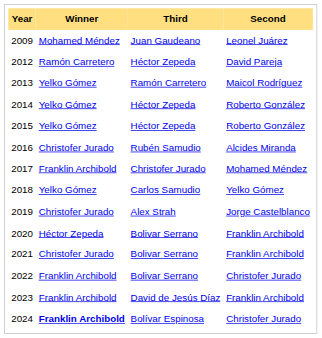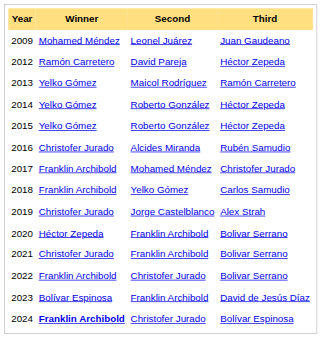 <table cellpadding="4" cellspacing="0"  style="border: 1px solid silver; color: black; margin: 0 0 0.5em 0; background-color: white; padding: 5px; text-align: left; font-size:85%; vertical-align: top; line-height:1.6em;">
 <tr>
 <th scope=col; align="center" bgcolor="FFDF80">Year</th>
 <th scope=col; align="center" bgcolor="FFDF80">Winner</th>
+<th scope=col; align="center" bgcolor="FFDF80">Second</th>
 <th scope=col; align="center" bgcolor="FFDF80">Third</th>
-<th scope=col; align="center" bgcolor="FFDF80">Second</th>
 </tr>
 <tr>
 <td>2009</td>
 <td><a href='#'>Mohamed Méndez</a></td>
+<td><a href='#'>Leonel Juárez</a></td>
 <td><a href='#'>Juan Gaudeano</a></td>
-<td><a href='#'>Leonel Juárez</a></td>
 </tr>
 <tr>
 <td>2012</td>
 <td><a href='#'>Ramón Carretero</a></td>
+<td><a href='#'>David Pareja</a></td>
 <td><a href='#'>Héctor Zepeda</a></td>
-<td><a href='#'>David Pareja</a></td>
 </tr>
 <tr>
 <td>2013</td>
 <td><a href='#'>Yelko Gómez</a></td>
+<td><a href='#'>Maicol Rodríguez</a></td>
 <td><a href='#'>Ramón Carretero</a></td>
-<td><a href='#'>Maicol Rodríguez</a></td>
 </tr>
 <tr>
 <td>2014</td>
 <td><a href='#'>Yelko Gómez</a></td>
+<td><a href='#'>Roberto González</a></td>
 <td><a href='#'>Héctor Zepeda</a></td>
-<td><a href='#'>Roberto González</a></td>
 </tr>
 <tr>
 <td>2015</td>
 <td><a href='#'>Yelko Gómez</a></td>
+<td><a href='#'>Roberto González</a></td>
 <td><a href='#'>Héctor Zepeda</a></td>
-<td><a href='#'>Roberto González</a></td>
 </tr>
 <tr>
 <td>2016</td>
 <td><a href='#'>Christofer Jurado</a></td>
+<td><a href='#'>Alcides Miranda</a></td>
 <td><a href='#'>Rubén Samudio</a></td>
-<td><a href='#'>Alcides Miranda</a></td>
 </tr>
 <tr>
 <td>2017</td>
 <td><a href='#'>Franklin Archibold</a></td>
+<td><a href='#'>Mohamed Méndez</a></td>
 <td><a href='#'>Christofer Jurado</a></td>
-<td><a href='#'>Mohamed Méndez</a></td>
 </tr>
 <tr>
 <td>2018</td>
+<td><a href='#'>Franklin Archibold</a></td>
 <td><a href='#'>Yelko Gómez</a></td>
 <td><a href='#'>Carlos Samudio</a></td>
-<td><a href='#'>Yelko Gómez</a></td>
 </tr>
 <tr>
 <td>2019</td>
 <td><a href='#'>Christofer Jurado</a></td>
+<td><a href='#'>Jorge Castelblanco</a></td>
 <td><a href='#'>Alex Strah</a></td>
-<td><a href='#'>Jorge Castelblanco</a></td>
 </tr>
 <tr>
 <td>2020</td>
 <td><a href='#'>Héctor Zepeda</a></td>
+<td><a href='#'>Franklin Archibold</a></td>
 <td><a href='#'>Bolivar Serrano</a></td>
-<td><a href='#'>Franklin Archibold</a></td>
 </tr>
 <tr>
 <td>2021</td>
 <td><a href='#'>Christofer Jurado</a></td>
+<td><a href='#'>Franklin Archibold</a></td>
 <td><a href='#'>Bolivar Serrano</a></td>
-<td><a href='#'>Franklin Archibold</a></td>
 </tr>
 <tr>
 <td>2022</td>
 <td><a href='#'>Franklin Archibold</a></td>
+<td><a href='#'>Christofer Jurado</a></td>
 <td><a href='#'>Bolivar Serrano</a></td>
-<td><a href='#'>Christofer Jurado</a></td>
 </tr>
 <tr>
 <td>2023</td>
+<td><a href='#'>Bolívar Espinosa</a></td>
 <td><a href='#'>Franklin Archibold</a></td>
 <td><a href='#'>David de Jesús Díaz</a></td>
-<td><a href='#'>Franklin Archibold</a></td>
 </tr>
 <tr>
 <td>2024</td>
 <td><strong><a href='#'>Franklin Archibold</a></strong></td>
+<td><a href='#'>Christofer Jurado</a></td>
 <td><a href='#'>Bolívar Espinosa</a></td>
-<td><a href='#'>Christofer Jurado</a></td>
 </tr>
 </table>
